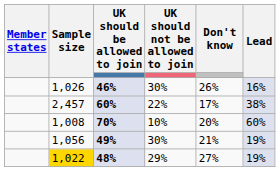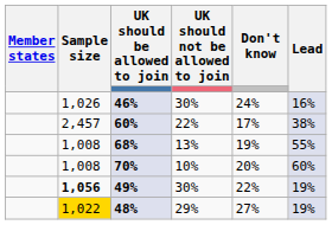 <table class="wikitable">
 <tr>
 <th rowspan="2"><a href='#'>Member<br>states</a></th>
 <th rowspan="2">Sample<br>size</th>
 <th class="unsortable" style="width:50px;">UK should be allowed<br> to join</th>
 <th class="unsortable" style="width:50px;">UK should not be<br> allowed to join</th>
 <th class="unsortable" style="width:50px;">Don't know</th>
 <th rowspan="2">Lead</th>
 </tr>
 <tr>
 <th data-sort-type="number" style="background:#4477AA;"></th>
 <th data-sort-type="number" style="background:#EE6677;"></th>
 <th data-sort-type="number" style="background:silver;"></th>
 </tr>
 <tr>
 <td></td>
 <td>1,026</td>
 <td style="background:#DDE0EE"><strong>46%</strong></td>
 <td>30%</td>
-<td>26%</td>
+<td>24%</td>
 <td style="background:#DDE0EE">16%</td>
 </tr>
 <tr>
 <td></td>
 <td>2,457</td>
 <td style="background:#DDE0EE"><strong>60%</strong></td>
 <td>22%</td>
 <td>17%</td>
 <td style="background:#DDE0EE">38%</td>
 </tr>
 <tr>
 <td></td>
 <td>1,008</td>
+<td style="background:#DDE0EE"><strong>68%</strong></td>
+<td>13%</td>
+<td>19%</td>
+<td style="background:#DDE0EE">55%</td>
+</tr>
+<tr>
+<td></td>
+<td>1,008</td>
 <td style="background:#DDE0EE"><strong>70%</strong></td>
 <td>10%</td>
 <td>20%</td>
 <td style="background:#DDE0EE">60%</td>
 </tr>
 <tr>
 <td></td>
-<td>1,056</td>
+<td><strong>1,056</strong></td>
 <td style="background:#DDE0EE"><strong>49%</strong></td>
 <td>30%</td>
-<td>21%</td>
+<td>22%</td>
 <td style="background:#DDE0EE">19%</td>
 </tr>
 <tr>
 <td></td>
 <td style="background: gold;">1,022</td>
 <td style="background:#DDE0EE"><strong>48%</strong></td>
 <td>29%</td>
 <td>27%</td>
 <td style="background:#DDE0EE">19%</td>
 </tr>
 </table>
